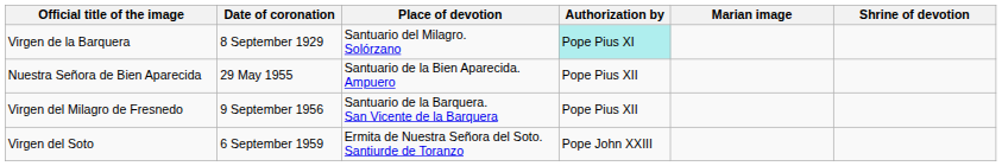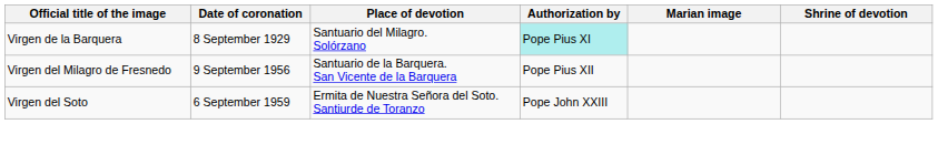 <table class="wikitable sortable" width="100%">
 <tr>
 <th>Official title of the image</th>
 <th data-sort-type="date">Date of coronation</th>
 <th>Place of devotion</th>
 <th>Authorization by</th>
 <th width=200px class=unsortable>Marian image</th>
 <th width=200px class=unsortable>Shrine of devotion</th>
 </tr>
 <tr>
 <td>Virgen de la Barquera</td>
 <td>8 September 1929</td>
 <td>Santuario del Milagro.<br><a href='#'>Solórzano</a></td>
 <td style="background: paleturquoise;">Pope Pius XI</td>
-<td></td>
-<td></td>
-</tr>
-<tr>
-<td>Nuestra Señora de Bien Aparecida</td>
-<td>29 May 1955</td>
-<td>Santuario de la Bien Aparecida.<br><a href='#'>Ampuero</a></td>
-<td>Pope Pius XII</td>
 <td></td>
 <td></td>
 </tr>
 <tr>
 <td>Virgen del Milagro de Fresnedo</td>
 <td>9 September 1956</td>
 <td>Santuario de la Barquera.<br><a href='#'>San Vicente de la Barquera</a></td>
 <td>Pope Pius XII</td>
 <td></td>
 <td></td>
 </tr>
 <tr>
 <td>Virgen del Soto</td>
 <td>6 September 1959</td>
 <td>Ermita de Nuestra Señora del Soto.<br><a href='#'>Santiurde de Toranzo</a></td>
 <td>Pope John XXIII</td>
 <td></td>
 <td></td>
 </tr>
 </table>
